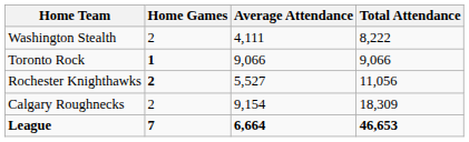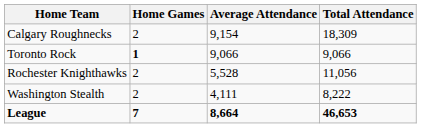 <table class="wikitable sortable">
 <tr>
 <th>Home Team</th>
 <th>Home Games</th>
 <th>Average Attendance</th>
 <th>Total Attendance</th>
 </tr>
 <tr>
-<td>Washington Stealth</td>
+<td>Calgary Roughnecks</td>
 <td>2</td>
-<td>4,111</td>
-<td>8,222</td>
+<td>9,154</td>
+<td>18,309</td>
 </tr>
 <tr>
 <td>Toronto Rock</td>
 <td><strong>1</strong></td>
 <td>9,066</td>
 <td>9,066</td>
 </tr>
 <tr>
 <td>Rochester Knighthawks</td>
-<td><strong>2</strong></td>
-<td>5,527</td>
+<td>2</td>
+<td>5,528</td>
 <td>11,056</td>
 </tr>
 <tr>
-<td>Calgary Roughnecks</td>
+<td>Washington Stealth</td>
 <td>2</td>
-<td>9,154</td>
-<td>18,309</td>
+<td>4,111</td>
+<td>8,222</td>
 </tr>
 <tr class="sortbottom">
 <td><strong>League</strong></td>
 <td><strong>7</strong></td>
-<td><strong>6,664</strong></td>
+<td><strong>8,664</strong></td>
 <td><strong>46,653</strong></td>
 </tr>
 </table>
